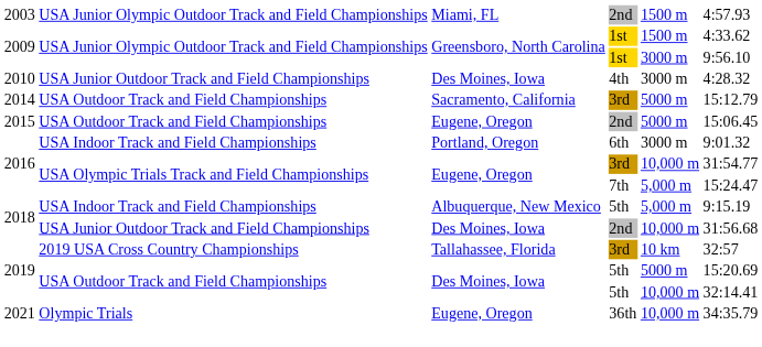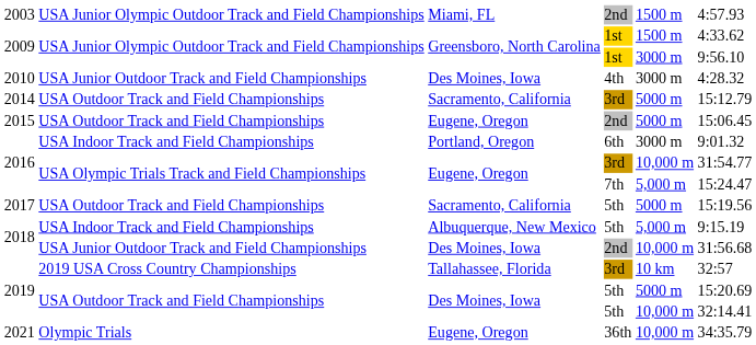 <table>
 <tr>
 <td>2003</td>
 <td><a href='#'>USA Junior Olympic Outdoor Track and Field Championships</a></td>
 <td><a href='#'>Miami, FL</a></td>
 <td bgcolor=silver>2nd</td>
 <td><a href='#'>1500 m</a></td>
 <td>4:57.93</td>
 </tr>
 <tr>
 <td rowspan=2>2009</td>
 <td rowspan=2><a href='#'>USA Junior Olympic Outdoor Track and Field Championships</a></td>
 <td rowspan=2><a href='#'>Greensboro, North Carolina</a></td>
 <td bgcolor=gold>1st</td>
 <td><a href='#'>1500 m</a></td>
 <td>4:33.62</td>
 </tr>
 <tr>
 <td bgcolor=gold>1st</td>
 <td><a href='#'>3000 m</a></td>
 <td>9:56.10</td>
 </tr>
 <tr>
 <td>2010</td>
 <td><a href='#'>USA Junior Outdoor Track and Field Championships</a></td>
 <td><a href='#'>Des Moines, Iowa</a></td>
 <td>4th</td>
 <td>3000 m</td>
 <td>4:28.32</td>
 </tr>
 <tr>
 <td>2014</td>
 <td><a href='#'>USA Outdoor Track and Field Championships</a></td>
 <td><a href='#'>Sacramento, California</a></td>
 <td bgcolor=cc9900>3rd</td>
 <td><a href='#'>5000 m</a></td>
 <td>15:12.79</td>
 </tr>
 <tr>
 <td>2015</td>
 <td><a href='#'>USA Outdoor Track and Field Championships</a></td>
 <td><a href='#'>Eugene, Oregon</a></td>
 <td bgcolor=silver>2nd</td>
 <td><a href='#'>5000 m</a></td>
 <td>15:06.45</td>
 </tr>
 <tr>
 <td rowspan=3>2016</td>
 <td><a href='#'>USA Indoor Track and Field Championships</a></td>
 <td><a href='#'>Portland, Oregon</a></td>
 <td>6th</td>
 <td>3000 m</td>
 <td>9:01.32</td>
 </tr>
 <tr>
 <td rowspan=2><a href='#'>USA Olympic Trials Track and Field Championships</a></td>
 <td rowspan=2><a href='#'>Eugene, Oregon</a></td>
 <td bgcolor=cc9900>3rd</td>
 <td><a href='#'>10,000 m</a></td>
 <td>31:54.77</td>
 </tr>
 <tr>
 <td>7th</td>
 <td><a href='#'>5,000 m</a></td>
 <td>15:24.47</td>
 </tr>
 <tr>
+<td>2017</td>
+<td><a href='#'>USA Outdoor Track and Field Championships</a></td>
+<td><a href='#'>Sacramento, California</a></td>
+<td>5th</td>
+<td><a href='#'>5000 m</a></td>
+<td>15:19.56</td>
+</tr>
+<tr>
 <td rowspan=2>2018</td>
 <td><a href='#'>USA Indoor Track and Field Championships</a></td>
 <td><a href='#'>Albuquerque, New Mexico</a></td>
 <td>5th</td>
 <td><a href='#'>5,000 m</a></td>
 <td>9:15.19</td>
 </tr>
 <tr>
 <td><a href='#'>USA Junior Outdoor Track and Field Championships</a></td>
 <td><a href='#'>Des Moines, Iowa</a></td>
 <td bgcolor=silver>2nd</td>
 <td><a href='#'>10,000 m</a></td>
 <td>31:56.68</td>
 </tr>
 <tr>
 <td rowspan=3>2019</td>
 <td><a href='#'>2019 USA Cross Country Championships</a></td>
 <td><a href='#'>Tallahassee, Florida</a></td>
 <td bgcolor=cc9900>3rd</td>
 <td><a href='#'>10 km</a></td>
 <td>32:57</td>
 </tr>
 <tr>
 <td rowspan=2><a href='#'>USA Outdoor Track and Field Championships</a></td>
 <td rowspan=2><a href='#'>Des Moines, Iowa</a></td>
 <td>5th</td>
 <td><a href='#'>5000 m</a></td>
 <td>15:20.69</td>
 </tr>
 <tr>
 <td>5th</td>
 <td><a href='#'>10,000 m</a></td>
 <td>32:14.41</td>
 </tr>
 <tr>
 <td>2021</td>
 <td><a href='#'>Olympic Trials</a></td>
 <td><a href='#'>Eugene, Oregon</a></td>
 <td>36th</td>
 <td><a href='#'>10,000 m</a></td>
 <td>34:35.79</td>
 </tr>
 </table>
